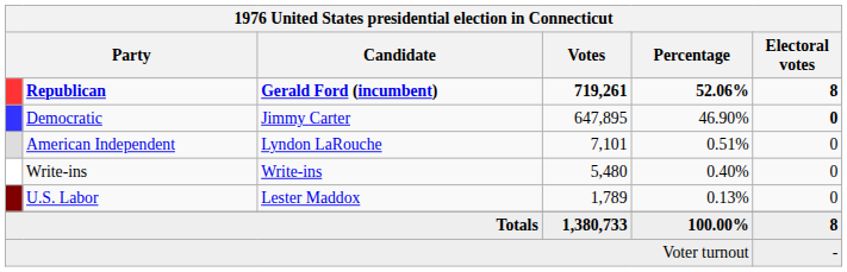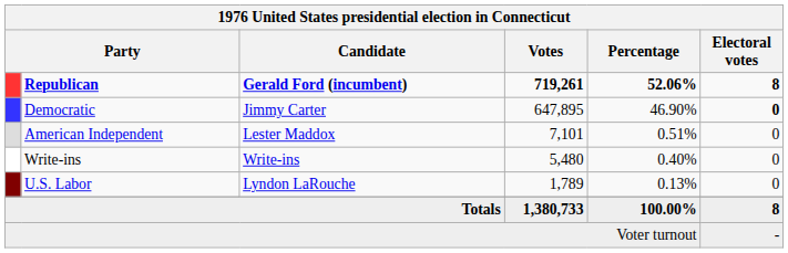 <table class="wikitable" style="font-size: 95%;">
 <tr>
 <th colspan="6">1976 United States presidential election in Connecticut</th>
 </tr>
 <tr>
 <th colspan="2" style="width: 15em">Party</th>
 <th style="width: 17em">Candidate</th>
 <th style="width: 5em">Votes</th>
 <th style="width: 7em">Percentage</th>
 <th style="width: 5em">Electoral votes</th>
 </tr>
 <tr>
 <th style="background-color:#FF3333; width: 3px"></th>
 <td style="width: 130px"><strong><a href='#'>Republican</a></strong></td>
 <td><strong><a href='#'>Gerald Ford</a> (<a href='#'>incumbent</a>)</strong></td>
 <td align="right"><strong>719,261</strong></td>
 <td align="right"><strong>52.06%</strong></td>
 <td align="right"><strong>8</strong></td>
 </tr>
 <tr>
 <th style="background-color:#3333FF; width: 3px"></th>
 <td style="width: 130px"><a href='#'>Democratic</a></td>
 <td><a href='#'>Jimmy Carter</a></td>
 <td align="right">647,895</td>
 <td align="right">46.90%</td>
 <td align="right"><strong>0</strong></td>
 </tr>
 <tr>
 <th style="background-color:#DDDDDD; width: 3px"></th>
 <td style="width: 130px"><a href='#'>American Independent</a></td>
-<td><a href='#'>Lyndon LaRouche</a></td>
+<td><a href='#'>Lester Maddox</a></td>
 <td align="right">7,101</td>
 <td align="right">0.51%</td>
 <td align="right">0</td>
 </tr>
 <tr>
 <th style="background-color:#FFFFFF; width: 3px"></th>
 <td style="width: 130px">Write-ins</td>
 <td><a href='#'>Write-ins</a></td>
 <td align="right">5,480</td>
 <td align="right">0.40%</td>
 <td align="right">0</td>
 </tr>
 <tr>
 <th style="background-color:#800000; width: 3px"></th>
 <td style="width: 130px"><a href='#'>U.S. Labor</a></td>
-<td><a href='#'>Lester Maddox</a></td>
+<td><a href='#'>Lyndon LaRouche</a></td>
 <td align="right">1,789</td>
 <td align="right">0.13%</td>
 <td align="right">0</td>
 </tr>
 <tr>
 </tr>
 <tr bgcolor="#EEEEEE">
 <td colspan="3" align="right"><strong>Totals</strong></td>
 <td align="right"><strong>1,380,733</strong></td>
 <td align="right"><strong>100.00%</strong></td>
 <td align="right"><strong>8</strong></td>
 </tr>
 <tr bgcolor="#EEEEEE">
 <td colspan="5" align="right">Voter turnout</td>
 <td colspan="1" align="right">-</td>
 </tr>
 </table>
